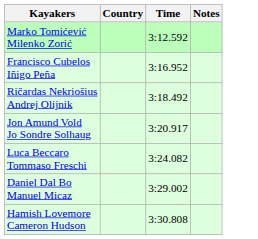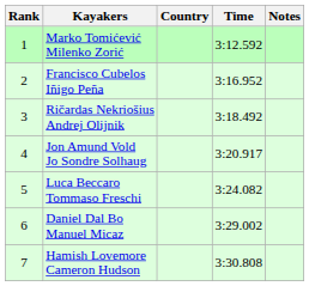 <table class="wikitable" style="text-align:center">
 <tr>
+<th>Rank</th>
 <th>Kayakers</th>
 <th>Country</th>
 <th>Time</th>
 <th>Notes</th>
 </tr>
 <tr bgcolor=bbffbb>
+<td>1</td>
 <td align="left"><a href='#'>Marko Tomićević</a><br><a href='#'>Milenko Zorić</a></td>
 <td align="left"></td>
 <td>3:12.592</td>
 <td></td>
 </tr>
 <tr bgcolor=ddffdd>
+<td>2</td>
 <td align="left"><a href='#'>Francisco Cubelos</a><br><a href='#'>Iñigo Peña</a></td>
 <td align="left"></td>
 <td>3:16.952</td>
 <td></td>
 </tr>
 <tr bgcolor=ddffdd>
+<td>3</td>
 <td align="left"><a href='#'>Ričardas Nekriošius</a><br><a href='#'>Andrej Olijnik</a></td>
 <td align="left"></td>
 <td>3:18.492</td>
 <td></td>
 </tr>
 <tr bgcolor=ddffdd>
+<td>4</td>
 <td align="left"><a href='#'>Jon Amund Vold</a><br><a href='#'>Jo Sondre Solhaug</a></td>
 <td align="left"></td>
 <td>3:20.917</td>
 <td></td>
 </tr>
 <tr bgcolor=ddffdd>
+<td>5</td>
 <td align="left"><a href='#'>Luca Beccaro</a><br><a href='#'>Tommaso Freschi</a></td>
 <td align="left"></td>
 <td>3:24.082</td>
 <td></td>
 </tr>
 <tr bgcolor=ddffdd>
+<td>6</td>
 <td align="left"><a href='#'>Daniel Dal Bo</a><br><a href='#'>Manuel Micaz</a></td>
 <td align="left"></td>
 <td>3:29.002</td>
 <td></td>
 </tr>
 <tr bgcolor=ddffdd>
+<td>7</td>
 <td align="left"><a href='#'>Hamish Lovemore</a><br><a href='#'>Cameron Hudson</a></td>
 <td align="left"></td>
 <td>3:30.808</td>
 <td></td>
 </tr>
 </table>
